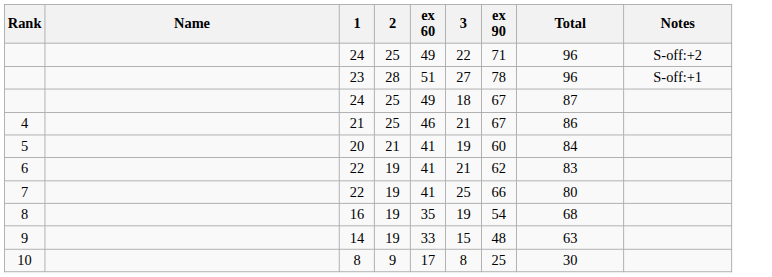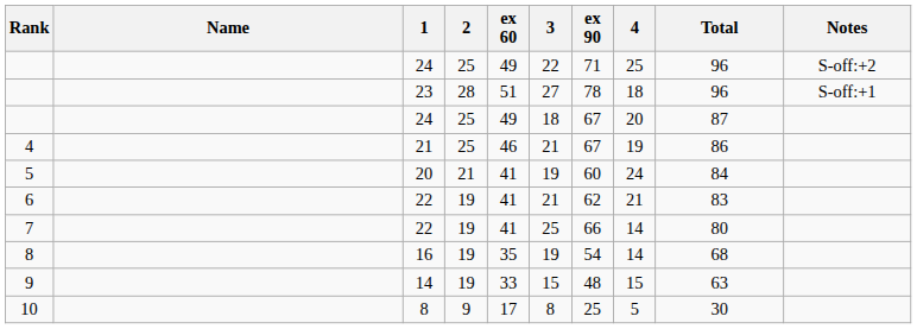 <table class="wikitable sortable" style="text-align:center;">
 <tr>
 <th>Rank</th>
 <th style="width:20em;">Name</th>
 <th style="width:2em;">1</th>
 <th style="width:2em;">2</th>
 <th style="width:2em;">ex 60</th>
 <th style="width:2em;">3</th>
 <th style="width:2em;">ex 90</th>
+<th style="width:2em;">4</th>
 <th style="width:7em;">Total</th>
 <th style="width:7em;">Notes</th>
 </tr>
 <tr>
 <td></td>
 <td align=left></td>
 <td>24</td>
 <td>25</td>
 <td>49</td>
 <td>22</td>
 <td>71</td>
+<td>25</td>
 <td>96</td>
 <td>S-off:+2</td>
 </tr>
 <tr>
 <td></td>
 <td align=left></td>
 <td>23</td>
 <td>28</td>
 <td>51</td>
 <td>27</td>
 <td>78</td>
+<td>18</td>
 <td>96</td>
 <td>S-off:+1</td>
 </tr>
 <tr>
 <td></td>
 <td align=left></td>
 <td>24</td>
 <td>25</td>
 <td>49</td>
 <td>18</td>
 <td>67</td>
+<td>20</td>
 <td>87</td>
 <td></td>
 </tr>
 <tr>
 <td>4</td>
 <td align=left></td>
 <td>21</td>
 <td>25</td>
 <td>46</td>
 <td>21</td>
 <td>67</td>
+<td>19</td>
 <td>86</td>
 <td></td>
 </tr>
 <tr>
 <td>5</td>
 <td align=left></td>
 <td>20</td>
 <td>21</td>
 <td>41</td>
 <td>19</td>
 <td>60</td>
+<td>24</td>
 <td>84</td>
 <td></td>
 </tr>
 <tr>
 <td>6</td>
 <td align=left></td>
 <td>22</td>
 <td>19</td>
 <td>41</td>
 <td>21</td>
 <td>62</td>
+<td>21</td>
 <td>83</td>
 <td></td>
 </tr>
 <tr>
 <td>7</td>
 <td align=left></td>
 <td>22</td>
 <td>19</td>
 <td>41</td>
 <td>25</td>
 <td>66</td>
+<td>14</td>
 <td>80</td>
 <td></td>
 </tr>
 <tr>
 <td>8</td>
 <td align=left></td>
 <td>16</td>
 <td>19</td>
 <td>35</td>
 <td>19</td>
 <td>54</td>
+<td>14</td>
 <td>68</td>
 <td></td>
 </tr>
 <tr>
 <td>9</td>
 <td align=left></td>
 <td>14</td>
 <td>19</td>
 <td>33</td>
 <td>15</td>
 <td>48</td>
+<td>15</td>
 <td>63</td>
 <td></td>
 </tr>
 <tr>
 <td>10</td>
 <td align=left></td>
 <td>8</td>
 <td>9</td>
 <td>17</td>
 <td>8</td>
 <td>25</td>
+<td>5</td>
 <td>30</td>
 <td></td>
 </tr>
 </table>
